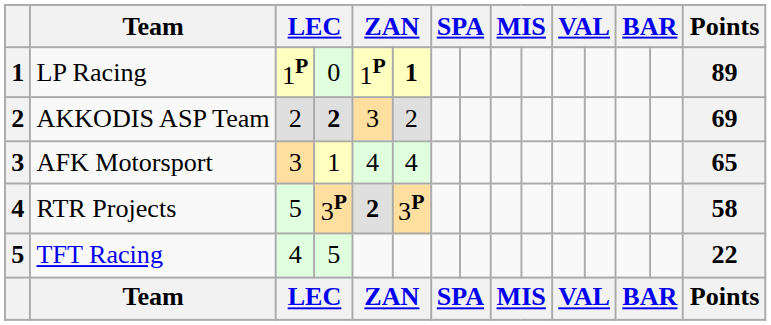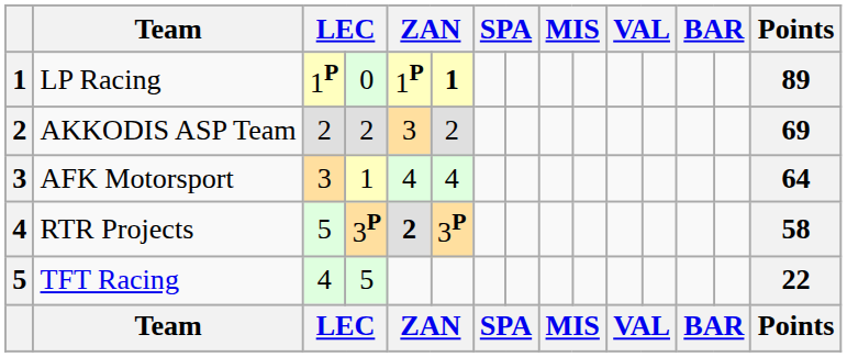 <table class="wikitable" style="font-size:85%; text-align:center;">
 <tr>
 <th></th>
 <th>Team</th>
 <th colspan="2"><a href='#'>LEC</a><br></th>
 <th colspan="2"><a href='#'>ZAN</a><br></th>
 <th colspan="2"><a href='#'>SPA</a><br></th>
 <th colspan="2"><a href='#'>MIS</a><br></th>
 <th colspan="2"><a href='#'>VAL</a><br></th>
 <th colspan="2"><a href='#'>BAR</a><br></th>
 <th>Points</th>
 </tr>
 <tr>
 <th>1</th>
 <td align="left"> LP Racing</td>
 <td style="background:#FFFFBF;">1<sup><strong>P</strong></sup></td>
 <td style="background:#DFFFDF;">0</td>
 <td style="background:#FFFFBF;">1<sup><strong>P</strong></sup></td>
 <td style="background:#FFFFBF;"><strong>1</strong></td>
 <td style="background:#;"></td>
 <td style="background:#;"></td>
 <td style="background:#;"></td>
 <td style="background:#;"></td>
 <td style="background:#;"></td>
 <td style="background:#;"></td>
 <td style="background:#;"></td>
 <td style="background:#;"></td>
 <th>89</th>
 </tr>
 <tr>
 <th>2</th>
 <td align="left"> AKKODIS ASP Team</td>
 <td style="background:#DFDFDF;">2</td>
-<td style="background:#DFDFDF;"><strong>2</strong></td>
+<td style="background:#DFDFDF;">2</td>
 <td style="background:#FFDF9F;">3</td>
 <td style="background:#DFDFDF;">2</td>
 <td style="background:#;"></td>
 <td style="background:#;"></td>
 <td style="background:#;"></td>
 <td style="background:#;"></td>
 <td style="background:#;"></td>
 <td style="background:#;"></td>
 <td style="background:#;"></td>
 <td style="background:#;"></td>
 <th>69</th>
 </tr>
 <tr>
 <th>3</th>
 <td align="left"> AFK Motorsport</td>
 <td style="background:#FFDF9F;">3</td>
 <td style="background:#FFFFBF;">1</td>
 <td style="background:#DFFFDF;">4</td>
 <td style="background:#DFFFDF;">4</td>
 <td style="background:#;"></td>
 <td style="background:#;"></td>
 <td style="background:#;"></td>
 <td style="background:#;"></td>
 <td style="background:#;"></td>
 <td style="background:#;"></td>
 <td style="background:#;"></td>
 <td style="background:#;"></td>
-<th>65</th>
+<th>64</th>
 </tr>
 <tr>
 <th>4</th>
 <td align="left"> RTR Projects</td>
 <td style="background:#DFFFDF;">5</td>
 <td style="background:#FFDF9F;">3<sup><strong>P</strong></sup></td>
 <td style="background:#DFDFDF;"><strong>2</strong></td>
 <td style="background:#FFDF9F;">3<sup><strong>P</strong></sup></td>
 <td style="background:#;"></td>
 <td style="background:#;"></td>
 <td style="background:#;"></td>
 <td style="background:#;"></td>
 <td style="background:#;"></td>
 <td style="background:#;"></td>
 <td style="background:#;"></td>
 <td style="background:#;"></td>
 <th>58</th>
 </tr>
 <tr>
 <th>5</th>
 <td align="left"> <a href='#'>TFT Racing</a></td>
 <td style="background:#DFFFDF;">4</td>
 <td style="background:#DFFFDF;">5</td>
 <td style="background:#;"></td>
 <td style="background:#;"></td>
 <td style="background:#;"></td>
 <td style="background:#;"></td>
 <td style="background:#;"></td>
 <td style="background:#;"></td>
 <td style="background:#;"></td>
 <td style="background:#;"></td>
 <td style="background:#;"></td>
 <td style="background:#;"></td>
 <th>22</th>
 </tr>
 <tr>
 <th></th>
 <th>Team</th>
 <th colspan="2"><a href='#'>LEC</a><br></th>
 <th colspan="2"><a href='#'>ZAN</a><br></th>
 <th colspan="2"><a href='#'>SPA</a><br></th>
 <th colspan="2"><a href='#'>MIS</a><br></th>
 <th colspan="2"><a href='#'>VAL</a><br></th>
 <th colspan="2"><a href='#'>BAR</a><br></th>
 <th>Points</th>
 </tr>
 </table>
